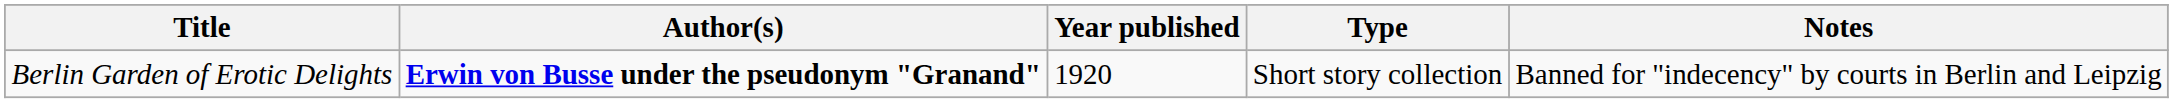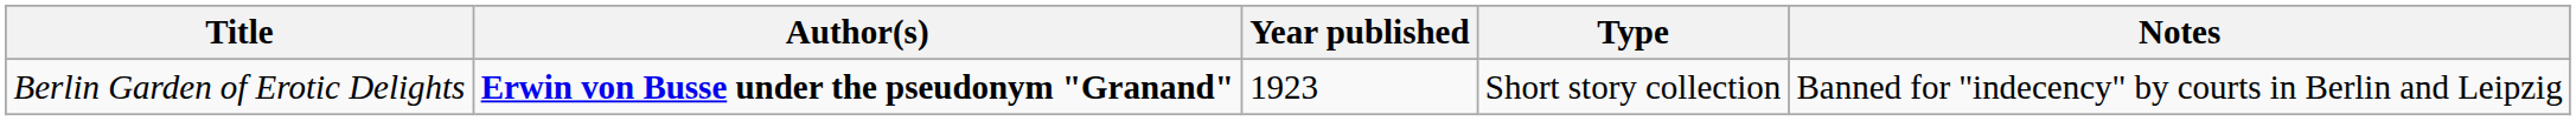 <table class="wikitable sortable">
 <tr>
 <th>Title</th>
 <th>Author(s)</th>
 <th>Year published</th>
 <th>Type</th>
 <th class="unsortable">Notes</th>
 </tr>
 <tr>
 <td><em>Berlin Garden of Erotic Delights</em></td>
 <td><strong><a href='#'>Erwin von Busse</a> under the pseudonym "Granand"</strong></td>
-<td>1920</td>
+<td>1923</td>
 <td>Short story collection</td>
 <td>Banned for "indecency" by courts in Berlin and Leipzig</td>
 </tr>
 </table>
